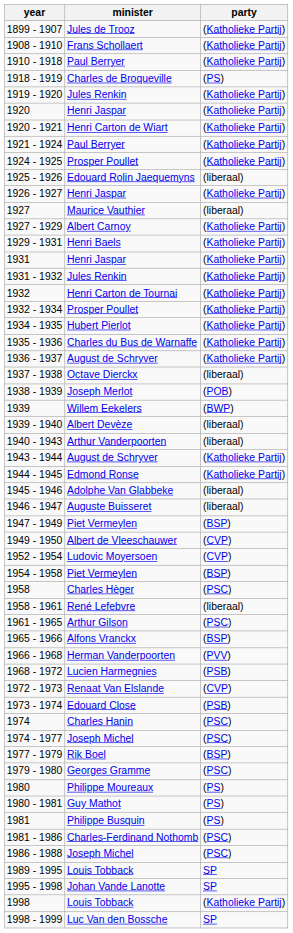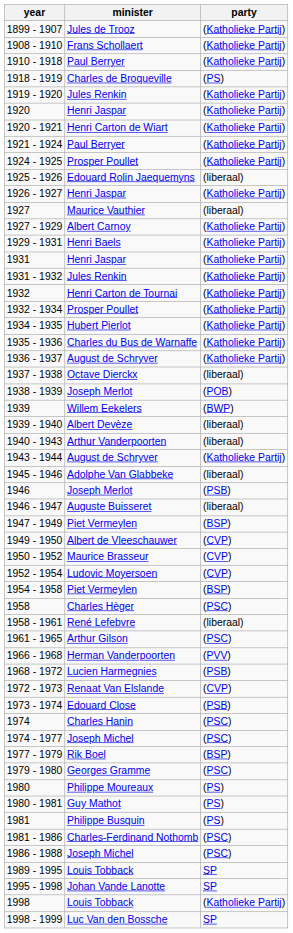 <table class="wikitable">
 <tr>
 <th>year</th>
 <th>minister</th>
 <th>party</th>
 </tr>
 <tr>
 <td>1899 - 1907</td>
 <td><a href='#'>Jules de Trooz</a></td>
 <td>(<a href='#'>Katholieke Partij</a>)</td>
 </tr>
 <tr>
 <td>1908 - 1910</td>
 <td><a href='#'>Frans Schollaert</a></td>
 <td>(<a href='#'>Katholieke Partij</a>)</td>
 </tr>
 <tr>
 <td>1910 - 1918</td>
 <td><a href='#'>Paul Berryer</a></td>
 <td>(<a href='#'>Katholieke Partij</a>)</td>
 </tr>
 <tr>
 <td>1918 - 1919</td>
 <td><a href='#'>Charles de Broqueville</a></td>
 <td>(<a href='#'>PS</a>)</td>
 </tr>
 <tr>
 <td>1919 - 1920</td>
 <td><a href='#'>Jules Renkin</a></td>
 <td>(<a href='#'>Katholieke Partij</a>)</td>
 </tr>
 <tr>
 <td>1920</td>
 <td><a href='#'>Henri Jaspar</a></td>
 <td>(<a href='#'>Katholieke Partij</a>)</td>
 </tr>
 <tr>
 <td>1920 - 1921</td>
 <td><a href='#'>Henri Carton de Wiart</a></td>
 <td>(<a href='#'>Katholieke Partij</a>)</td>
 </tr>
 <tr>
 <td>1921 - 1924</td>
 <td><a href='#'>Paul Berryer</a></td>
 <td>(<a href='#'>Katholieke Partij</a>)</td>
 </tr>
 <tr>
 <td>1924 - 1925</td>
 <td><a href='#'>Prosper Poullet</a></td>
 <td>(<a href='#'>Katholieke Partij</a>)</td>
 </tr>
 <tr>
 <td>1925 - 1926</td>
 <td><a href='#'>Edouard Rolin Jaequemyns</a></td>
 <td>(liberaal)</td>
 </tr>
 <tr>
 <td>1926 - 1927</td>
 <td><a href='#'>Henri Jaspar</a></td>
 <td>(<a href='#'>Katholieke Partij</a>)</td>
 </tr>
 <tr>
 <td>1927</td>
 <td><a href='#'>Maurice Vauthier</a></td>
 <td>(liberaal)</td>
 </tr>
 <tr>
 <td>1927 - 1929</td>
 <td><a href='#'>Albert Carnoy</a></td>
 <td>(<a href='#'>Katholieke Partij</a>)</td>
 </tr>
 <tr>
 <td>1929 - 1931</td>
 <td><a href='#'>Henri Baels</a></td>
 <td>(<a href='#'>Katholieke Partij</a>)</td>
 </tr>
 <tr>
 <td>1931</td>
 <td><a href='#'>Henri Jaspar</a></td>
 <td>(<a href='#'>Katholieke Partij</a>)</td>
 </tr>
 <tr>
 <td>1931 - 1932</td>
 <td><a href='#'>Jules Renkin</a></td>
 <td>(<a href='#'>Katholieke Partij</a>)</td>
 </tr>
 <tr>
 <td>1932</td>
 <td><a href='#'>Henri Carton de Tournai</a></td>
 <td>(<a href='#'>Katholieke Partij</a>)</td>
 </tr>
 <tr>
 <td>1932 - 1934</td>
 <td><a href='#'>Prosper Poullet</a></td>
 <td>(<a href='#'>Katholieke Partij</a>)</td>
 </tr>
 <tr>
 <td>1934 - 1935</td>
 <td><a href='#'>Hubert Pierlot</a></td>
 <td>(<a href='#'>Katholieke Partij</a>)</td>
 </tr>
 <tr>
 <td>1935 - 1936</td>
 <td><a href='#'>Charles du Bus de Warnaffe</a></td>
 <td>(<a href='#'>Katholieke Partij</a>)</td>
 </tr>
 <tr>
 <td>1936 - 1937</td>
 <td><a href='#'>August de Schryver</a></td>
 <td>(<a href='#'>Katholieke Partij</a>)</td>
 </tr>
 <tr>
 <td>1937 - 1938</td>
 <td><a href='#'>Octave Dierckx</a></td>
 <td>(liberaal)</td>
 </tr>
 <tr>
 <td>1938 - 1939</td>
 <td><a href='#'>Joseph Merlot</a></td>
 <td>(<a href='#'>POB</a>)</td>
 </tr>
 <tr>
 <td>1939</td>
 <td><a href='#'>Willem Eekelers</a></td>
 <td>(<a href='#'>BWP</a>)</td>
 </tr>
 <tr>
 <td>1939 - 1940</td>
 <td><a href='#'>Albert Devèze</a></td>
 <td>(liberaal)</td>
 </tr>
 <tr>
 <td>1940 - 1943</td>
 <td><a href='#'>Arthur Vanderpoorten</a></td>
 <td>(liberaal)</td>
 </tr>
 <tr>
 <td>1943 - 1944</td>
 <td><a href='#'>August de Schryver</a></td>
 <td>(<a href='#'>Katholieke Partij</a>)</td>
 </tr>
 <tr>
-<td>1944 - 1945</td>
-<td><a href='#'>Edmond Ronse</a></td>
-<td>(<a href='#'>Katholieke Partij</a>)</td>
-</tr>
-<tr>
 <td>1945 - 1946</td>
 <td><a href='#'>Adolphe Van Glabbeke</a></td>
 <td>(liberaal)</td>
+</tr>
+<tr>
+<td>1946</td>
+<td><a href='#'>Joseph Merlot</a></td>
+<td>(<a href='#'>PSB</a>)</td>
 </tr>
 <tr>
 <td>1946 - 1947</td>
 <td><a href='#'>Auguste Buisseret</a></td>
 <td>(liberaal)</td>
 </tr>
 <tr>
 <td>1947 - 1949</td>
 <td><a href='#'>Piet Vermeylen</a></td>
 <td>(<a href='#'>BSP</a>)</td>
 </tr>
 <tr>
 <td>1949 - 1950</td>
 <td><a href='#'>Albert de Vleeschauwer</a></td>
+<td>(<a href='#'>CVP</a>)</td>
+</tr>
+<tr>
+<td>1950 - 1952</td>
+<td><a href='#'>Maurice Brasseur</a></td>
 <td>(<a href='#'>CVP</a>)</td>
 </tr>
 <tr>
 <td>1952 - 1954</td>
 <td><a href='#'>Ludovic Moyersoen</a></td>
 <td>(<a href='#'>CVP</a>)</td>
 </tr>
 <tr>
 <td>1954 - 1958</td>
 <td><a href='#'>Piet Vermeylen</a></td>
 <td>(<a href='#'>BSP</a>)</td>
 </tr>
 <tr>
 <td>1958</td>
 <td><a href='#'>Charles Hèger</a></td>
 <td>(<a href='#'>PSC</a>)</td>
 </tr>
 <tr>
 <td>1958 - 1961</td>
 <td><a href='#'>René Lefebvre</a></td>
 <td>(liberaal)</td>
 </tr>
 <tr>
 <td>1961 - 1965</td>
 <td><a href='#'>Arthur Gilson</a></td>
 <td>(<a href='#'>PSC</a>)</td>
-</tr>
-<tr>
-<td>1965 - 1966</td>
-<td><a href='#'>Alfons Vranckx</a></td>
-<td>(<a href='#'>BSP</a>)</td>
 </tr>
 <tr>
 <td>1966 - 1968</td>
 <td><a href='#'>Herman Vanderpoorten</a></td>
 <td>(<a href='#'>PVV</a>)</td>
 </tr>
 <tr>
 <td>1968 - 1972</td>
 <td><a href='#'>Lucien Harmegnies</a></td>
 <td>(<a href='#'>PSB</a>)</td>
 </tr>
 <tr>
 <td>1972 - 1973</td>
 <td><a href='#'>Renaat Van Elslande</a></td>
 <td>(<a href='#'>CVP</a>)</td>
 </tr>
 <tr>
 <td>1973 - 1974</td>
 <td><a href='#'>Edouard Close</a></td>
 <td>(<a href='#'>PSB</a>)</td>
 </tr>
 <tr>
 <td>1974</td>
 <td><a href='#'>Charles Hanin</a></td>
 <td>(<a href='#'>PSC</a>)</td>
 </tr>
 <tr>
 <td>1974 - 1977</td>
 <td><a href='#'>Joseph Michel</a></td>
 <td>(<a href='#'>PSC</a>)</td>
 </tr>
 <tr>
 <td>1977 - 1979</td>
 <td><a href='#'>Rik Boel</a></td>
 <td>(<a href='#'>BSP</a>)</td>
 </tr>
 <tr>
 <td>1979 - 1980</td>
 <td><a href='#'>Georges Gramme</a></td>
 <td>(<a href='#'>PSC</a>)</td>
 </tr>
 <tr>
 <td>1980</td>
 <td><a href='#'>Philippe Moureaux</a></td>
 <td>(<a href='#'>PS</a>)</td>
 </tr>
 <tr>
 <td>1980 - 1981</td>
 <td><a href='#'>Guy Mathot</a></td>
 <td>(<a href='#'>PS</a>)</td>
 </tr>
 <tr>
 <td>1981</td>
 <td><a href='#'>Philippe Busquin</a></td>
 <td>(<a href='#'>PS</a>)</td>
 </tr>
 <tr>
 <td>1981 - 1986</td>
 <td><a href='#'>Charles-Ferdinand Nothomb</a></td>
 <td>(<a href='#'>PSC</a>)</td>
 </tr>
 <tr>
 <td>1986 - 1988</td>
 <td><a href='#'>Joseph Michel</a></td>
 <td>(<a href='#'>PSC</a>)</td>
 </tr>
 <tr>
 <td>1989 - 1995</td>
 <td><a href='#'>Louis Tobback</a></td>
 <td><a href='#'>SP</a></td>
 </tr>
 <tr>
 <td>1995 - 1998</td>
 <td><a href='#'>Johan Vande Lanotte</a></td>
 <td><a href='#'>SP</a></td>
 </tr>
 <tr>
 <td>1998</td>
 <td><a href='#'>Louis Tobback</a></td>
 <td>(<a href='#'>Katholieke Partij</a>)</td>
 </tr>
 <tr>
 <td>1998 - 1999</td>
 <td><a href='#'>Luc Van den Bossche</a></td>
 <td><a href='#'>SP</a></td>
 </tr>
 </table>
